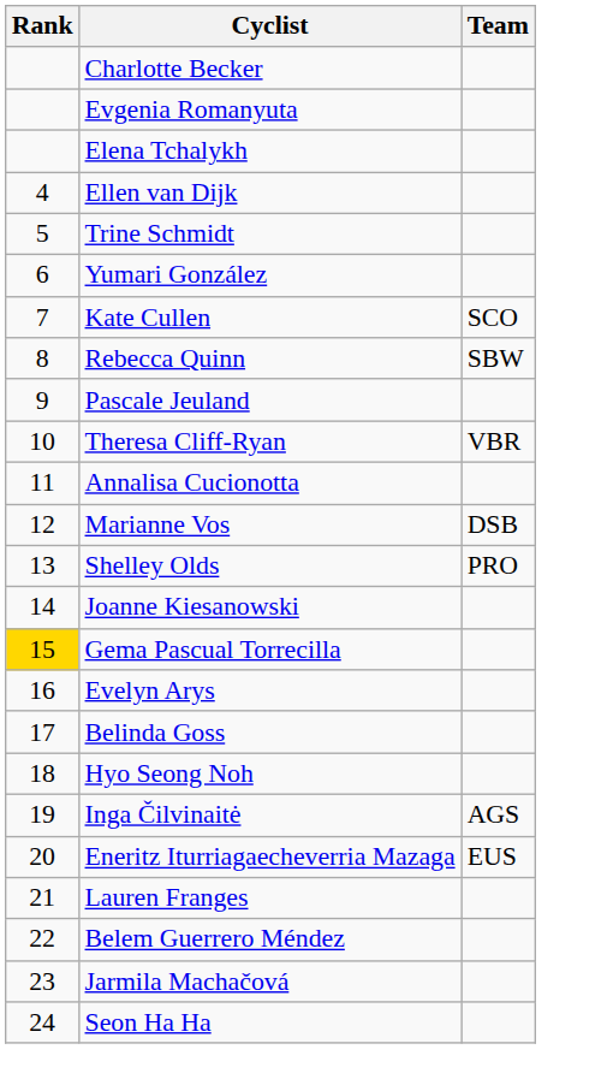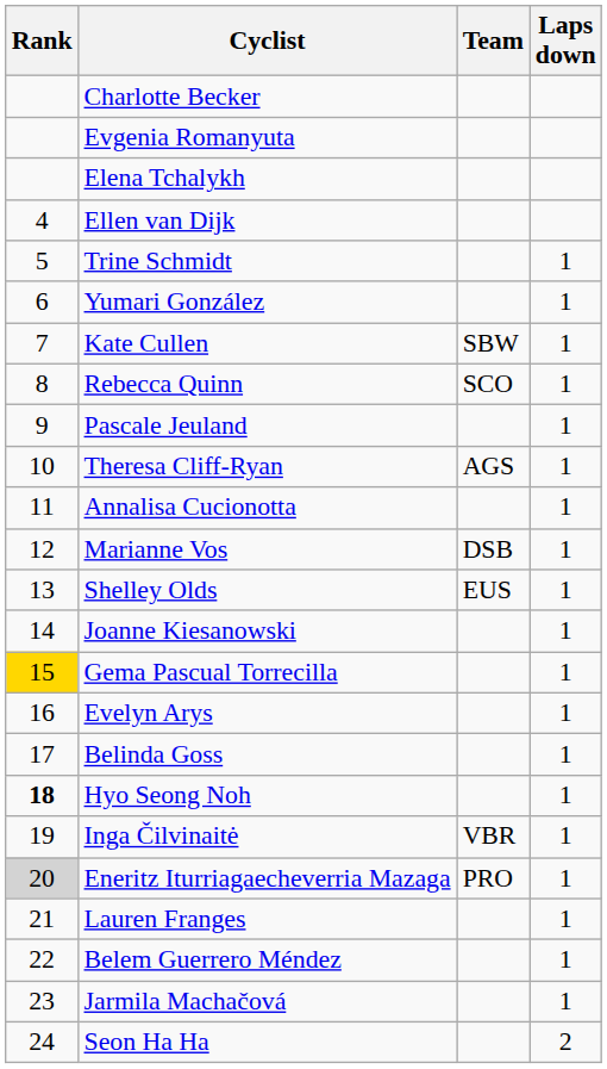 <table class="wikitable sortable" style="text-align:center;">
 <tr>
 <th>Rank</th>
 <th class="unsortable">Cyclist</th>
 <th>Team</th>
+<th>Laps<br>down</th>
 </tr>
 <tr>
 <td align=center></td>
 <td align=left><a href='#'>Charlotte Becker</a></td>
 <td align=left></td>
+<td></td>
 </tr>
 <tr>
 <td align=center></td>
 <td align=left><a href='#'>Evgenia Romanyuta</a></td>
 <td align=left></td>
+<td></td>
 </tr>
 <tr>
 <td align=center></td>
 <td align=left><a href='#'>Elena Tchalykh</a></td>
 <td align=left></td>
+<td></td>
 </tr>
 <tr>
 <td align=center>4</td>
 <td align=left><a href='#'>Ellen van Dijk</a></td>
 <td align=left></td>
+<td></td>
 </tr>
 <tr>
 <td align=center>5</td>
 <td align=left><a href='#'>Trine Schmidt</a></td>
 <td align=left></td>
+<td>1</td>
 </tr>
 <tr>
 <td align=center>6</td>
 <td align=left><a href='#'>Yumari González</a></td>
 <td align=left></td>
+<td>1</td>
 </tr>
 <tr>
 <td align=center>7</td>
 <td align=left><a href='#'>Kate Cullen</a></td>
-<td align=left>SCO</td>
+<td align=left>SBW</td>
+<td>1</td>
 </tr>
 <tr>
 <td align=center>8</td>
 <td align=left><a href='#'>Rebecca Quinn</a></td>
-<td align=left>SBW</td>
+<td align=left>SCO</td>
+<td>1</td>
 </tr>
 <tr>
 <td align=center>9</td>
 <td align=left><a href='#'>Pascale Jeuland</a></td>
 <td align=left></td>
+<td>1</td>
 </tr>
 <tr>
 <td align=center>10</td>
 <td align=left><a href='#'>Theresa Cliff-Ryan</a></td>
-<td align=left>VBR</td>
+<td align=left>AGS</td>
+<td>1</td>
 </tr>
 <tr>
 <td align=center>11</td>
 <td align=left><a href='#'>Annalisa Cucionotta</a></td>
 <td align=left></td>
+<td>1</td>
 </tr>
 <tr>
 <td align=center>12</td>
 <td align=left><a href='#'>Marianne Vos</a></td>
 <td align=left>DSB</td>
+<td>1</td>
 </tr>
 <tr>
 <td align=center>13</td>
 <td align=left><a href='#'>Shelley Olds</a></td>
-<td align=left>PRO</td>
+<td align=left>EUS</td>
+<td>1</td>
 </tr>
 <tr>
 <td align=center>14</td>
 <td align=left><a href='#'>Joanne Kiesanowski</a></td>
 <td align=left></td>
+<td>1</td>
 </tr>
 <tr>
 <td align=center style="background: gold;">15</td>
 <td align=left><a href='#'>Gema Pascual Torrecilla</a></td>
 <td align=left></td>
+<td>1</td>
 </tr>
 <tr>
 <td align=center>16</td>
 <td align=left><a href='#'>Evelyn Arys</a></td>
 <td align=left></td>
+<td>1</td>
 </tr>
 <tr>
 <td align=center>17</td>
 <td align=left><a href='#'>Belinda Goss</a></td>
 <td align=left></td>
+<td>1</td>
 </tr>
 <tr>
-<td align=center>18</td>
+<td align=center><strong>18</strong></td>
 <td align=left><a href='#'>Hyo Seong Noh</a></td>
 <td align=left></td>
+<td>1</td>
 </tr>
 <tr>
 <td align=center>19</td>
 <td align=left><a href='#'>Inga Čilvinaitė</a></td>
-<td align=left>AGS</td>
+<td align=left>VBR</td>
+<td>1</td>
 </tr>
 <tr>
-<td align=center>20</td>
+<td align=center style="background: lightgrey;">20</td>
 <td align=left><a href='#'>Eneritz Iturriagaecheverria Mazaga</a></td>
-<td align=left>EUS</td>
+<td align=left>PRO</td>
+<td>1</td>
 </tr>
 <tr>
 <td align=center>21</td>
 <td align=left><a href='#'>Lauren Franges</a></td>
 <td align=left></td>
+<td>1</td>
 </tr>
 <tr>
 <td align=center>22</td>
 <td align=left><a href='#'>Belem Guerrero Méndez</a></td>
 <td align=left></td>
+<td>1</td>
 </tr>
 <tr>
 <td align=center>23</td>
 <td align=left><a href='#'>Jarmila Machačová</a></td>
 <td align=left></td>
+<td>1</td>
 </tr>
 <tr>
 <td align=center>24</td>
 <td align=left><a href='#'>Seon Ha Ha</a></td>
 <td align=left></td>
+<td>2</td>
 </tr>
 </table>
